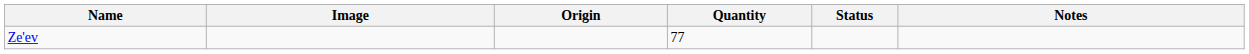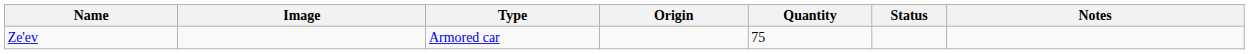 <table class="wikitable" style="width:90%;">
 <tr>
 <th width=14%>Name</th>
 <th width=20%>Image</th>
+<th width=14%>Type</th>
 <th width=12%>Origin</th>
 <th width=10%>Quantity</th>
 <th width=06%>Status</th>
 <th width=24%>Notes</th>
 </tr>
 <tr>
 <td><a href='#'>Ze'ev</a></td>
 <td></td>
+<td><a href='#'>Armored car</a></td>
 <td><br></td>
-<td>77</td>
+<td>75</td>
 <td></td>
 <td></td>
 </tr>
 </table>
